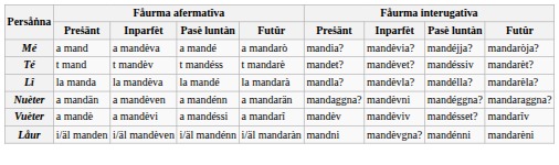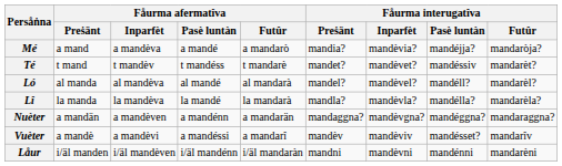 <table class="wikitable">
 <tr>
 <th rowspan="2">Persåṅna</th>
 <th colspan="4">Fåurma afermatîva</th>
 <th colspan="4">Fåurma interugatîva</th>
 </tr>
 <tr>
 <th>Preṡänt</th>
 <th>Inparfèt</th>
 <th>Pasè luntàn</th>
 <th>Futûr</th>
 <th>Preṡänt</th>
 <th>Inparfèt</th>
 <th>Pasè luntàn</th>
 <th>Futûr</th>
 </tr>
 <tr>
 <th><em>Mé</em></th>
 <td>a mand</td>
 <td>a mandèva</td>
 <td>a mandé</td>
 <td>a mandarò</td>
 <td>mandia?</td>
 <td>mandèvia?</td>
 <td>mandéjja?</td>
 <td>mandaròja?</td>
 </tr>
 <tr>
 <th><em>Té</em></th>
 <td>t mand</td>
 <td>t mandèv</td>
 <td>t mandéss</td>
 <td>t mandarè</td>
 <td>mandet?</td>
 <td>mandèvet?</td>
 <td>mandéssiv</td>
 <td>mandarèt?</td>
 </tr>
 <tr>
+<th><em>Ló</em></th>
+<td>al manda</td>
+<td>al mandèva</td>
+<td>al mandé</td>
+<td>al mandarà</td>
+<td>mandel?</td>
+<td>mandèvel?</td>
+<td>mandéll?</td>
+<td>mandarèl?</td>
+</tr>
+<tr>
 <th><em>Lî</em></th>
 <td>la manda</td>
 <td>la mandèva</td>
 <td>la mandé</td>
 <td>la mandarà</td>
 <td>mandla?</td>
 <td>mandèvla?</td>
 <td>mandélla?</td>
 <td>mandarèla?</td>
 </tr>
 <tr>
 <th><em>Nuèter</em></th>
 <td>a mandän</td>
 <td>a mandèven</td>
 <td>a mandénn</td>
 <td>a mandarän</td>
 <td>mandaggna?</td>
-<td>mandèvni</td>
+<td>mandèvgna?</td>
 <td>mandéggna?</td>
 <td>mandaraggna?</td>
 </tr>
 <tr>
 <th><em>Vuèter</em></th>
 <td>a mandè</td>
 <td>a mandèvi</td>
 <td>a mandéssi</td>
 <td>a mandarî</td>
 <td>mandèv</td>
 <td>mandèviv</td>
 <td>mandésset?</td>
 <td>mandarîv</td>
 </tr>
 <tr>
 <th rowspan="2"><em>Låur</em></th>
 <td>i/äl manden</td>
 <td>i/äl mandèven</td>
 <td>i/äl mandénn</td>
 <td>i/äl mandaràn</td>
 <td>mandni</td>
-<td>mandèvgna?</td>
+<td>mandèvni</td>
 <td>mandénni</td>
 <td>mandarèni</td>
 </tr>
 </table>
